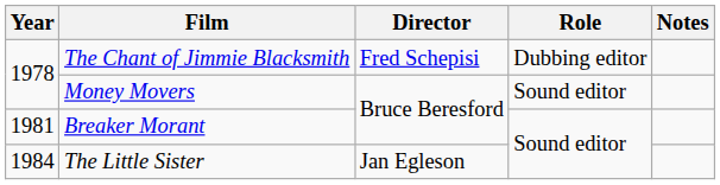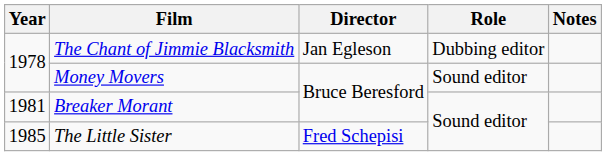 <table class="wikitable">
 <tr>
 <th>Year</th>
 <th>Film</th>
 <th>Director</th>
 <th>Role</th>
 <th>Notes</th>
 </tr>
 <tr>
 <td rowspan=2>1978</td>
 <td><em><a href='#'>The Chant of Jimmie Blacksmith</a></em></td>
-<td><a href='#'>Fred Schepisi</a></td>
+<td>Jan Egleson</td>
 <td>Dubbing editor</td>
 <td></td>
 </tr>
 <tr>
 <td><em><a href='#'>Money Movers</a></em></td>
 <td rowspan=2>Bruce Beresford</td>
 <td>Sound editor</td>
 <td></td>
 </tr>
 <tr>
 <td>1981</td>
 <td><em><a href='#'>Breaker Morant</a></em></td>
 <td rowspan=2>Sound editor</td>
 <td><small></small></td>
 </tr>
 <tr>
-<td>1984</td>
+<td>1985</td>
 <td><em>The Little Sister</em></td>
-<td>Jan Egleson</td>
+<td><a href='#'>Fred Schepisi</a></td>
 <td></td>
 </tr>
 </table>
